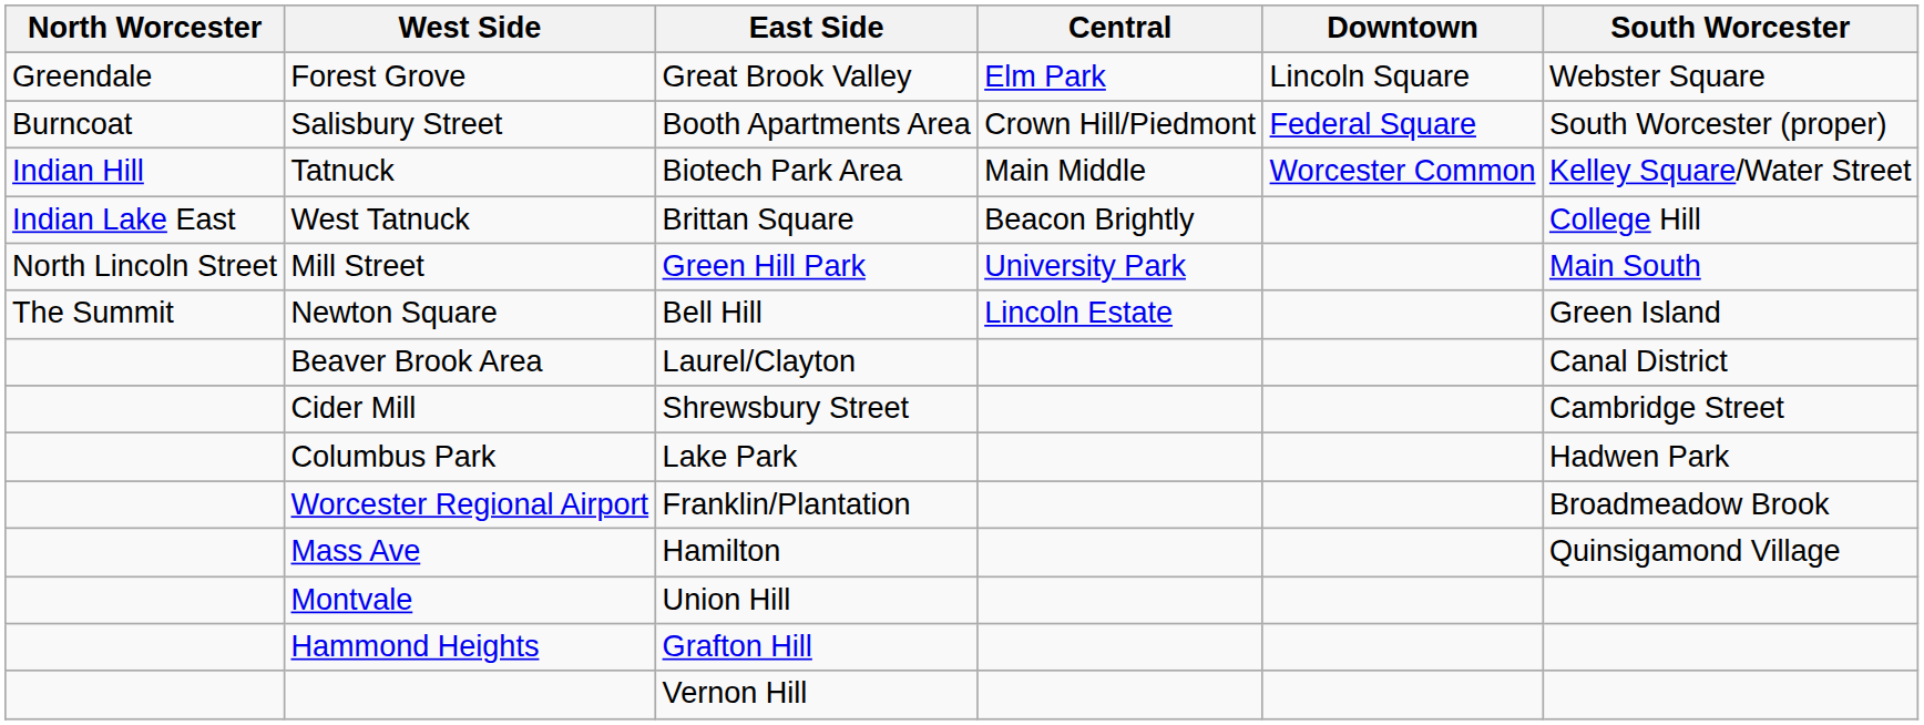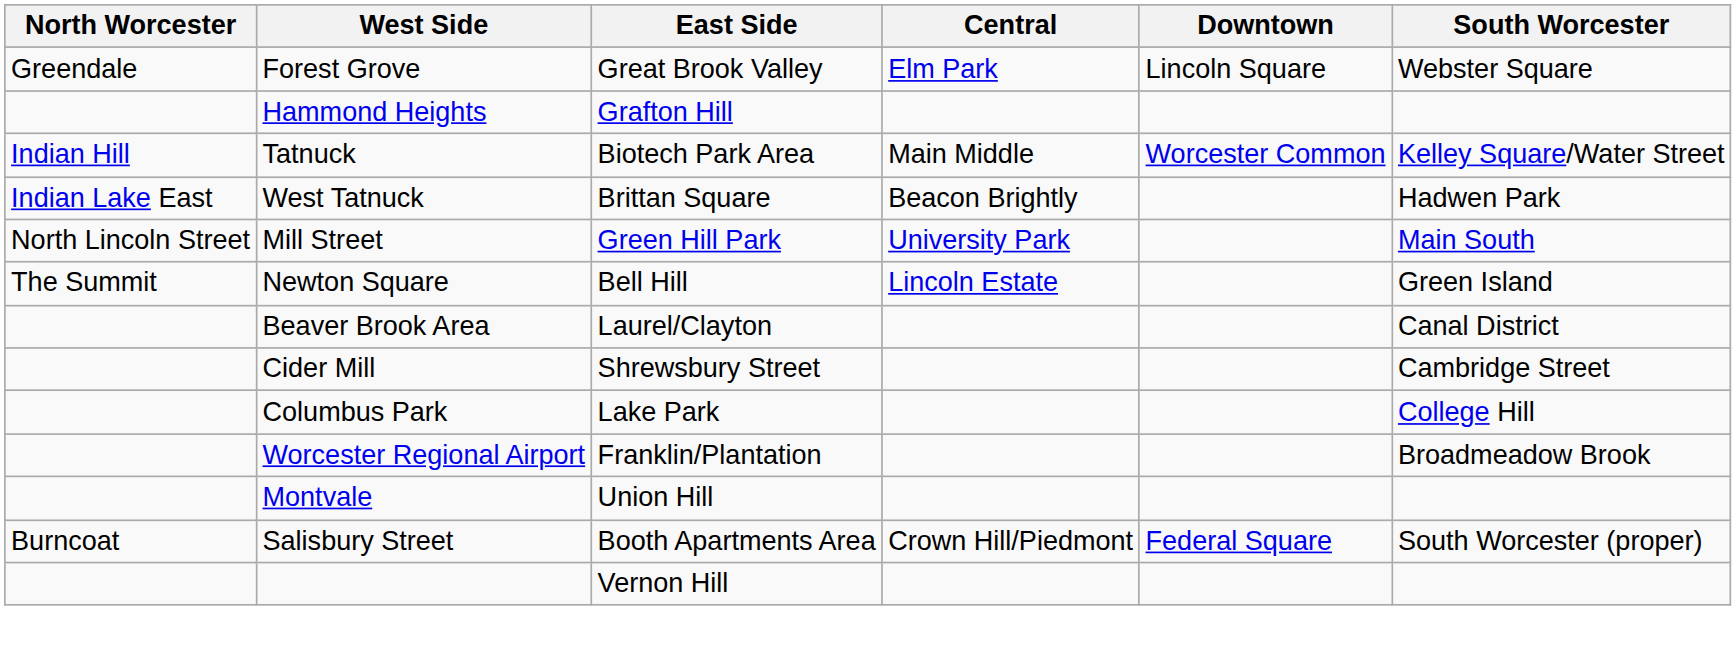 <table class="wikitable">
 <tr>
 <th>North Worcester</th>
 <th>West Side</th>
 <th>East Side</th>
 <th>Central</th>
 <th>Downtown</th>
 <th>South Worcester</th>
 </tr>
 <tr>
 <td>Greendale</td>
 <td>Forest Grove</td>
 <td>Great Brook Valley</td>
 <td><a href='#'>Elm Park</a></td>
 <td>Lincoln Square</td>
 <td>Webster Square</td>
 </tr>
 <tr>
-<td>Burncoat</td>
-<td>Salisbury Street</td>
-<td>Booth Apartments Area</td>
-<td>Crown Hill/Piedmont</td>
-<td><a href='#'>Federal Square</a></td>
-<td>South Worcester (proper)</td>
+<td></td>
+<td><a href='#'>Hammond Heights</a></td>
+<td><a href='#'>Grafton Hill</a></td>
+<td></td>
+<td></td>
+<td></td>
 </tr>
 <tr>
 <td><a href='#'>Indian Hill</a></td>
 <td>Tatnuck</td>
 <td>Biotech Park Area</td>
 <td>Main Middle</td>
 <td><a href='#'>Worcester Common</a></td>
 <td><a href='#'>Kelley Square</a>/Water Street</td>
 </tr>
 <tr>
 <td><a href='#'>Indian Lake</a> East</td>
 <td>West Tatnuck</td>
 <td>Brittan Square</td>
 <td>Beacon Brightly</td>
 <td></td>
-<td><a href='#'>College</a> Hill</td>
+<td>Hadwen Park</td>
 </tr>
 <tr>
 <td>North Lincoln Street</td>
 <td>Mill Street</td>
 <td><a href='#'>Green Hill Park</a></td>
 <td><a href='#'>University Park</a></td>
 <td></td>
 <td><a href='#'>Main South</a></td>
 </tr>
 <tr>
 <td>The Summit</td>
 <td>Newton Square</td>
 <td>Bell Hill</td>
 <td><a href='#'>Lincoln Estate</a></td>
 <td></td>
 <td>Green Island</td>
 </tr>
 <tr>
 <td></td>
 <td>Beaver Brook Area</td>
 <td>Laurel/Clayton</td>
 <td></td>
 <td></td>
 <td>Canal District</td>
 </tr>
 <tr>
 <td></td>
 <td>Cider Mill</td>
 <td>Shrewsbury Street</td>
 <td></td>
 <td></td>
 <td>Cambridge Street</td>
 </tr>
 <tr>
 <td></td>
 <td>Columbus Park</td>
 <td>Lake Park</td>
 <td></td>
 <td></td>
-<td>Hadwen Park</td>
+<td><a href='#'>College</a> Hill</td>
 </tr>
 <tr>
 <td></td>
 <td><a href='#'>Worcester Regional Airport</a></td>
 <td>Franklin/Plantation</td>
 <td></td>
 <td></td>
 <td>Broadmeadow Brook</td>
 </tr>
 <tr>
 <td></td>
-<td><a href='#'>Mass Ave</a></td>
-<td>Hamilton</td>
-<td></td>
-<td></td>
-<td>Quinsigamond Village</td>
-</tr>
-<tr>
-<td></td>
 <td><a href='#'>Montvale</a></td>
 <td>Union Hill</td>
 <td></td>
 <td></td>
 <td></td>
 </tr>
 <tr>
-<td></td>
-<td><a href='#'>Hammond Heights</a></td>
-<td><a href='#'>Grafton Hill</a></td>
-<td></td>
-<td></td>
-<td></td>
+<td>Burncoat</td>
+<td>Salisbury Street</td>
+<td>Booth Apartments Area</td>
+<td>Crown Hill/Piedmont</td>
+<td><a href='#'>Federal Square</a></td>
+<td>South Worcester (proper)</td>
 </tr>
 <tr>
 <td></td>
 <td></td>
 <td>Vernon Hill</td>
 <td></td>
 <td></td>
 <td></td>
 </tr>
 </table>
